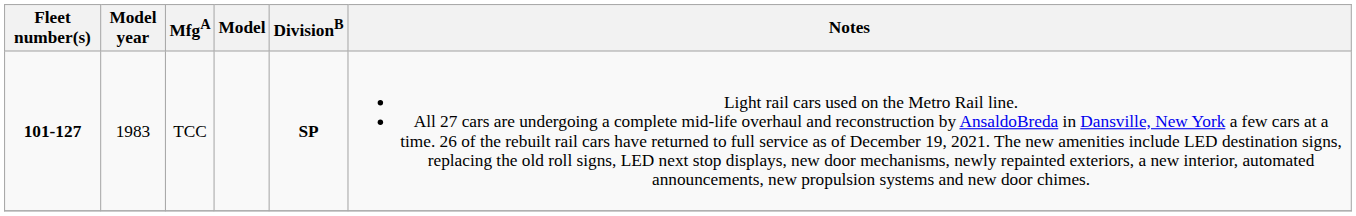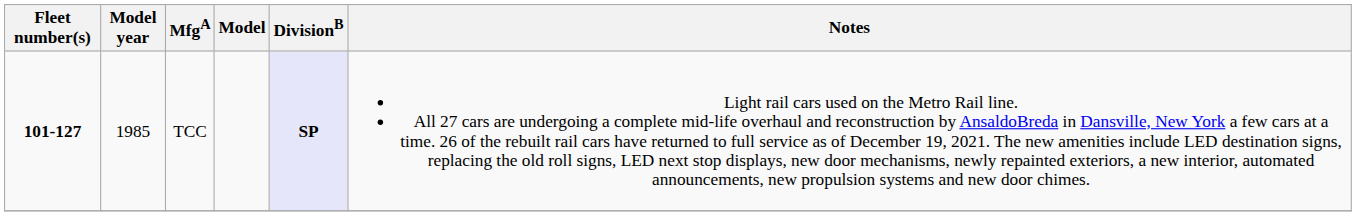 <table class="wikitable" style="font-size:90% style="text-align:center">
 <tr>
 <th>Fleet number(s)</th>
 <th>Model year</th>
 <th>Mfg<sup><strong>A</strong></sup></th>
 <th>Model</th>
 <th>Division<sup><strong>B</strong></sup></th>
 <th>Notes</th>
 </tr>
 <tr style="text-align:center;">
 <td><strong>101-127<br></strong></td>
-<td>1983</td>
+<td>1985</td>
 <td>TCC</td>
 <td></td>
-<td><strong>SP</strong></td>
+<td style="background: lavender;"><strong>SP</strong></td>
 <td><br><ul><li>Light rail cars used on the Metro Rail line.</li><li>All 27 cars are undergoing a complete mid-life overhaul and reconstruction by <a href='#'>AnsaldoBreda</a> in <a href='#'>Dansville, New York</a> a few cars at a time. 26 of the rebuilt rail cars have returned to full service as of December 19, 2021. The new amenities include LED destination signs, replacing the old roll signs, LED next stop displays, new door mechanisms, newly repainted exteriors, a new interior, automated announcements, new propulsion systems and new door chimes.</li></ul></td>
 </tr>
 <tr>
 </tr>
 </table>
